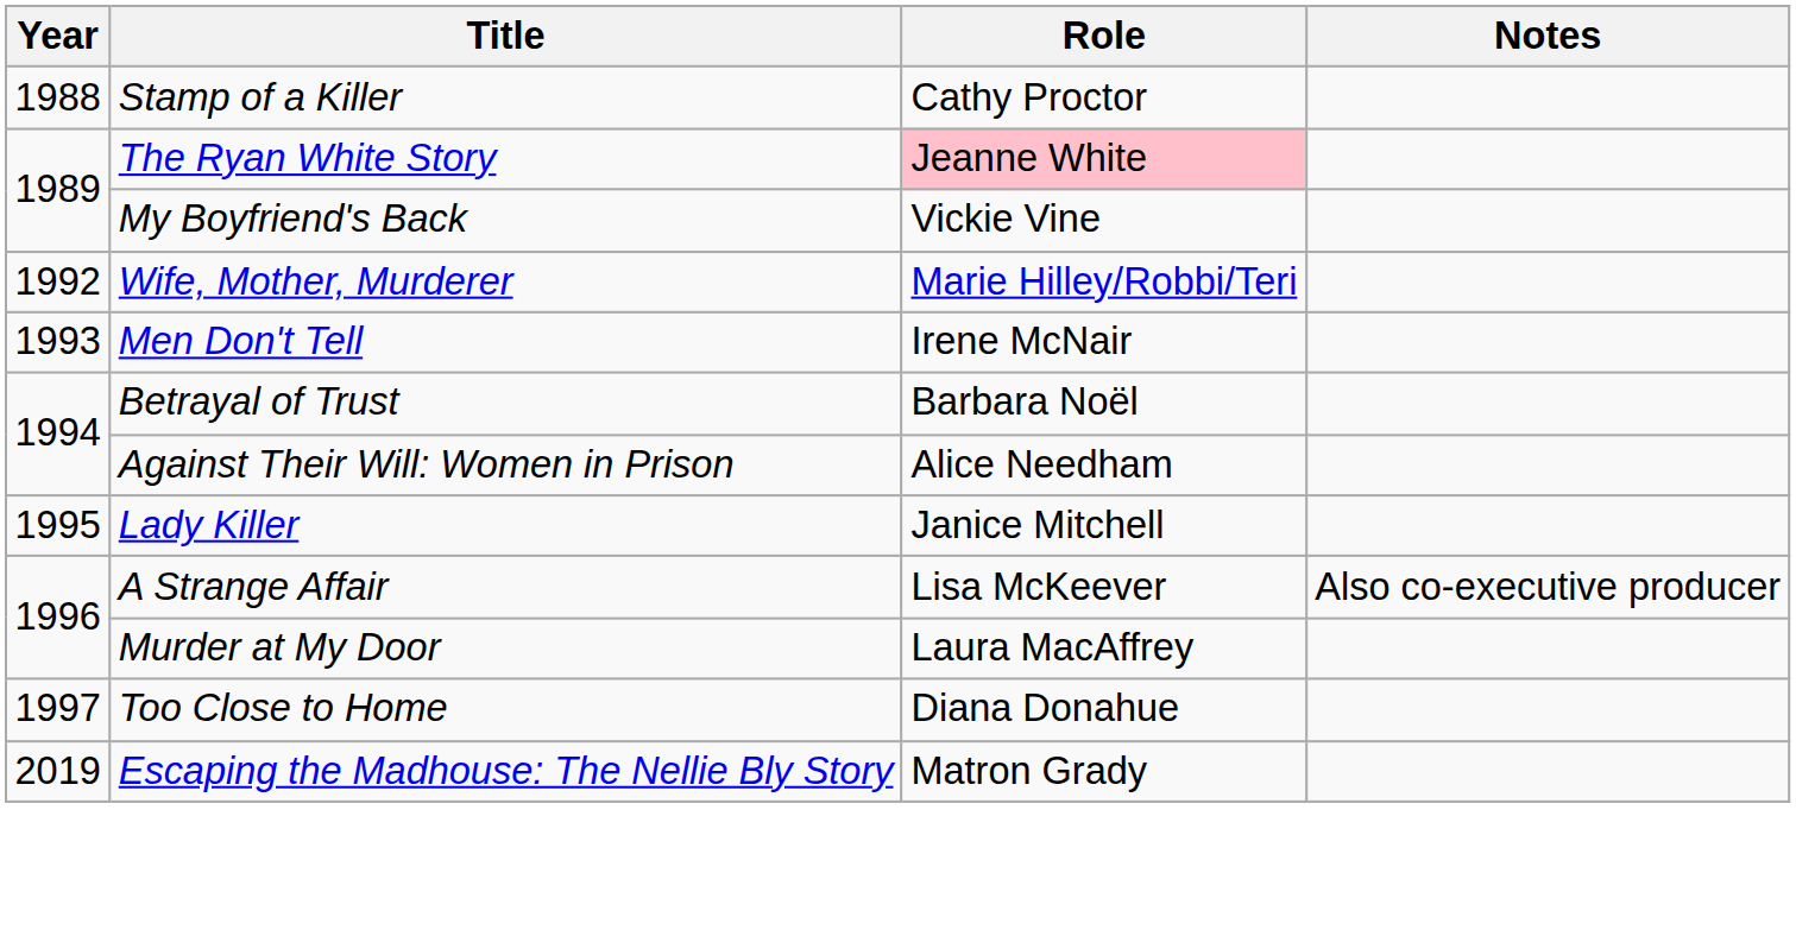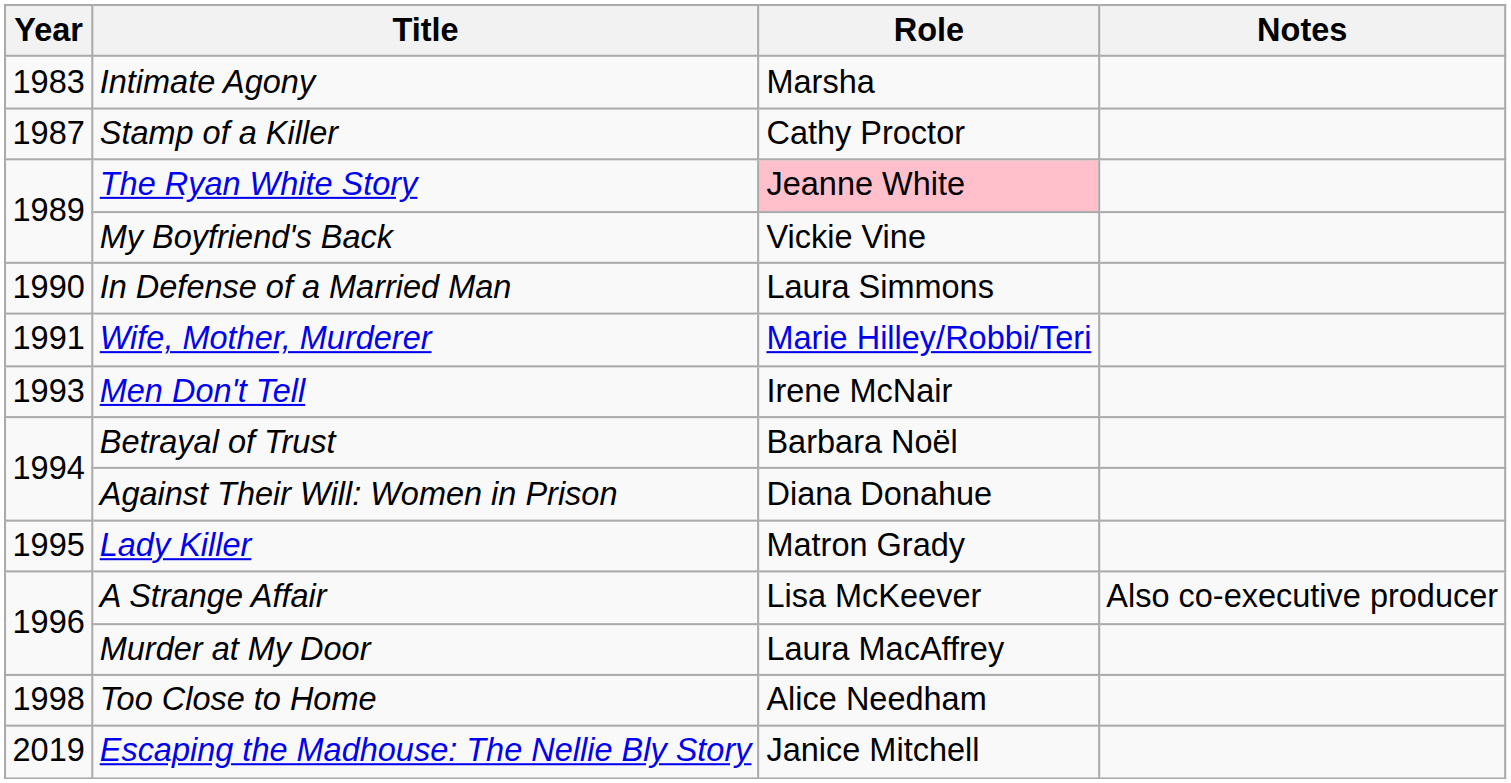 <table class="wikitable sortable">
 <tr>
 <th>Year</th>
 <th>Title</th>
 <th>Role</th>
 <th>Notes</th>
 </tr>
 <tr>
-<td>1988</td>
+<td>1983</td>
+<td><em>Intimate Agony</em></td>
+<td>Marsha</td>
+<td></td>
+</tr>
+<tr>
+<td>1987</td>
 <td><em>Stamp of a Killer</em></td>
 <td>Cathy Proctor</td>
 <td></td>
 </tr>
 <tr>
 <td rowspan="2">1989</td>
 <td><em><a href='#'>The Ryan White Story</a></em></td>
 <td style="background: pink;">Jeanne White</td>
 <td></td>
 </tr>
 <tr>
 <td><em>My Boyfriend's Back</em></td>
 <td>Vickie Vine</td>
 <td></td>
 </tr>
 <tr>
-<td>1992</td>
+<td>1990</td>
+<td><em>In Defense of a Married Man</em></td>
+<td>Laura Simmons</td>
+<td></td>
+</tr>
+<tr>
+<td>1991</td>
 <td><em><a href='#'>Wife, Mother, Murderer</a></em></td>
 <td><a href='#'>Marie Hilley/Robbi/Teri</a></td>
 <td></td>
 </tr>
 <tr>
 <td>1993</td>
 <td><em><a href='#'>Men Don't Tell</a></em></td>
 <td>Irene McNair</td>
 <td></td>
 </tr>
 <tr>
 <td rowspan="2">1994</td>
 <td><em>Betrayal of Trust</em></td>
 <td>Barbara Noël</td>
 <td></td>
 </tr>
 <tr>
 <td><em>Against Their Will: Women in Prison</em></td>
-<td>Alice Needham</td>
+<td>Diana Donahue</td>
 <td></td>
 </tr>
 <tr>
 <td>1995</td>
 <td><em><a href='#'>Lady Killer</a></em></td>
-<td>Janice Mitchell</td>
+<td>Matron Grady</td>
 <td></td>
 </tr>
 <tr>
 <td rowspan="2">1996</td>
 <td><em>A Strange Affair </em></td>
 <td>Lisa McKeever</td>
 <td>Also co-executive producer</td>
 </tr>
 <tr>
 <td><em>Murder at My Door</em></td>
 <td>Laura MacAffrey</td>
 <td></td>
 </tr>
 <tr>
-<td>1997</td>
+<td>1998</td>
 <td><em>Too Close to Home</em></td>
-<td>Diana Donahue</td>
+<td>Alice Needham</td>
 <td></td>
 </tr>
 <tr>
 <td>2019</td>
 <td><em><a href='#'>Escaping the Madhouse: The Nellie Bly Story</a></em></td>
-<td>Matron Grady</td>
+<td>Janice Mitchell</td>
 <td></td>
 </tr>
 </table>
